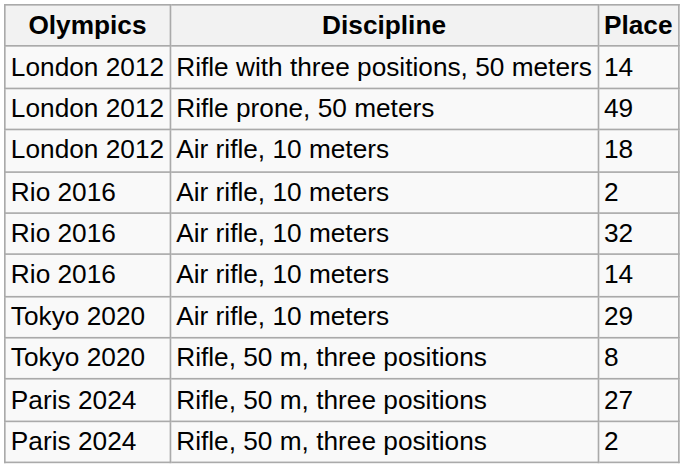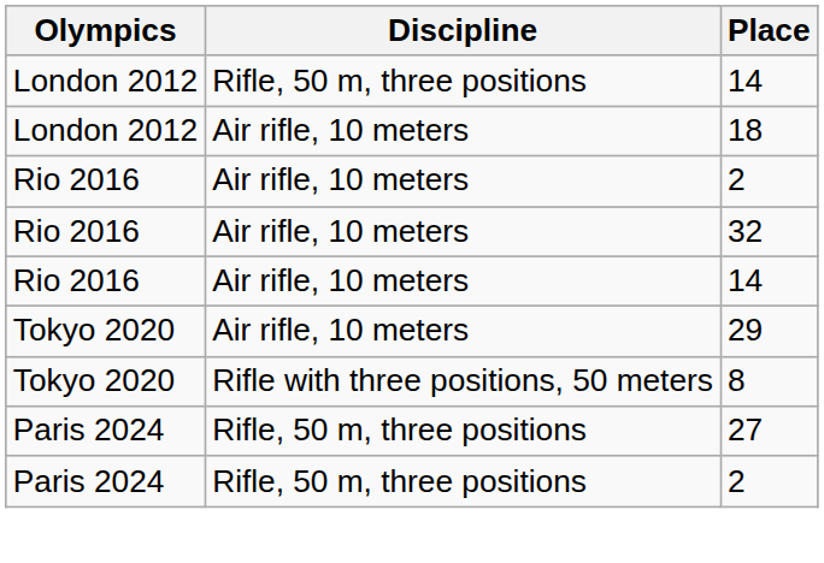 <table class="wikitable">
 <tr>
 <th>Olympics</th>
 <th>Discipline</th>
 <th>Place</th>
 </tr>
 <tr>
 <td>London 2012</td>
-<td>Rifle with three positions, 50 meters</td>
+<td>Rifle, 50 m, three positions</td>
 <td>14</td>
-</tr>
-<tr>
-<td>London 2012</td>
-<td>Rifle prone, 50 meters</td>
-<td>49</td>
 </tr>
 <tr>
 <td>London 2012</td>
 <td>Air rifle, 10 meters</td>
 <td>18</td>
 </tr>
 <tr>
 <td>Rio 2016</td>
 <td>Air rifle, 10 meters</td>
 <td>2</td>
 </tr>
 <tr>
 <td>Rio 2016</td>
 <td>Air rifle, 10 meters</td>
 <td>32</td>
 </tr>
 <tr>
 <td>Rio 2016</td>
 <td>Air rifle, 10 meters</td>
 <td>14</td>
 </tr>
 <tr>
 <td>Tokyo 2020</td>
 <td>Air rifle, 10 meters</td>
 <td>29</td>
 </tr>
 <tr>
 <td>Tokyo 2020</td>
-<td>Rifle, 50 m, three positions</td>
+<td>Rifle with three positions, 50 meters</td>
 <td>8</td>
 </tr>
 <tr>
 <td>Paris 2024</td>
 <td>Rifle, 50 m, three positions</td>
 <td>27</td>
 </tr>
 <tr>
 <td>Paris 2024</td>
 <td>Rifle, 50 m, three positions</td>
 <td>2</td>
 </tr>
 </table>
